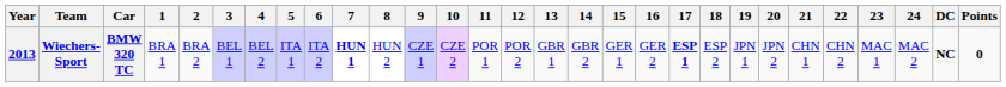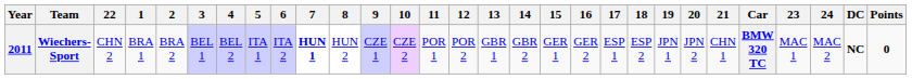 <table class="wikitable" style="text-align:center; font-size:85%">
 <tr>
 <th>Year</th>
 <th>Team</th>
-<th>Car</th>
+<th>22</th>
 <th>1</th>
 <th>2</th>
 <th>3</th>
 <th>4</th>
 <th>5</th>
 <th>6</th>
 <th>7</th>
 <th>8</th>
 <th>9</th>
 <th>10</th>
 <th>11</th>
 <th>12</th>
 <th>13</th>
 <th>14</th>
 <th>15</th>
 <th>16</th>
 <th>17</th>
 <th>18</th>
 <th>19</th>
 <th>20</th>
 <th>21</th>
-<th>22</th>
+<th>Car</th>
 <th>23</th>
 <th>24</th>
 <th>DC</th>
 <th>Points</th>
 </tr>
 <tr>
-<th><a href='#'>2013</a></th>
+<th><a href='#'>2011</a></th>
 <th><a href='#'>Wiechers-Sport</a></th>
-<th><a href='#'>BMW 320 TC</a></th>
+<td><a href='#'>CHN<br>2</a></td>
 <td><a href='#'>BRA<br>1</a></td>
 <td><a href='#'>BRA<br>2</a></td>
 <td style="background:#cfcfff;"><a href='#'>BEL<br>1</a><br></td>
 <td style="background:#cfcfff;"><a href='#'>BEL<br>2</a><br></td>
 <td style="background:#cfcfff;"><a href='#'>ITA<br>1</a><br></td>
 <td style="background:#cfcfff;"><a href='#'>ITA<br>2</a><br></td>
 <td style="background:white;"><strong><a href='#'>HUN<br>1</a><br></strong></td>
 <td style="background:white;"><a href='#'>HUN<br>2</a><br></td>
 <td style="background:#cfcfff;"><a href='#'>CZE<br>1</a><br></td>
 <td style="background:#efcfff;"><a href='#'>CZE<br>2</a><br></td>
 <td><a href='#'>POR<br>1</a></td>
 <td><a href='#'>POR<br>2</a></td>
 <td><a href='#'>GBR<br>1</a></td>
 <td><a href='#'>GBR<br>2</a></td>
 <td><a href='#'>GER<br>1</a></td>
 <td><a href='#'>GER<br>2</a></td>
-<td><strong><a href='#'>ESP<br>1</a></strong></td>
+<td><a href='#'>ESP<br>1</a></td>
 <td><a href='#'>ESP<br>2</a></td>
 <td><a href='#'>JPN<br>1</a></td>
 <td><a href='#'>JPN<br>2</a></td>
 <td><a href='#'>CHN<br>1</a></td>
-<td><a href='#'>CHN<br>2</a></td>
+<th><a href='#'>BMW 320 TC</a></th>
 <td><a href='#'>MAC<br>1</a></td>
 <td><a href='#'>MAC<br>2</a></td>
 <td><strong>NC</strong></td>
 <td><strong>0</strong></td>
 </tr>
 </table>
